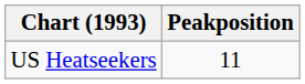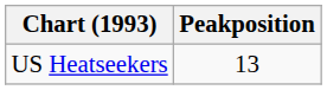 <table class="wikitable">
 <tr>
 <th>Chart (1993)</th>
 <th>Peakposition</th>
 </tr>
 <tr>
 <td>US <a href='#'>Heatseekers</a></td>
-<td align="center">11</td>
+<td align="center">13</td>
 </tr>
 </table>
